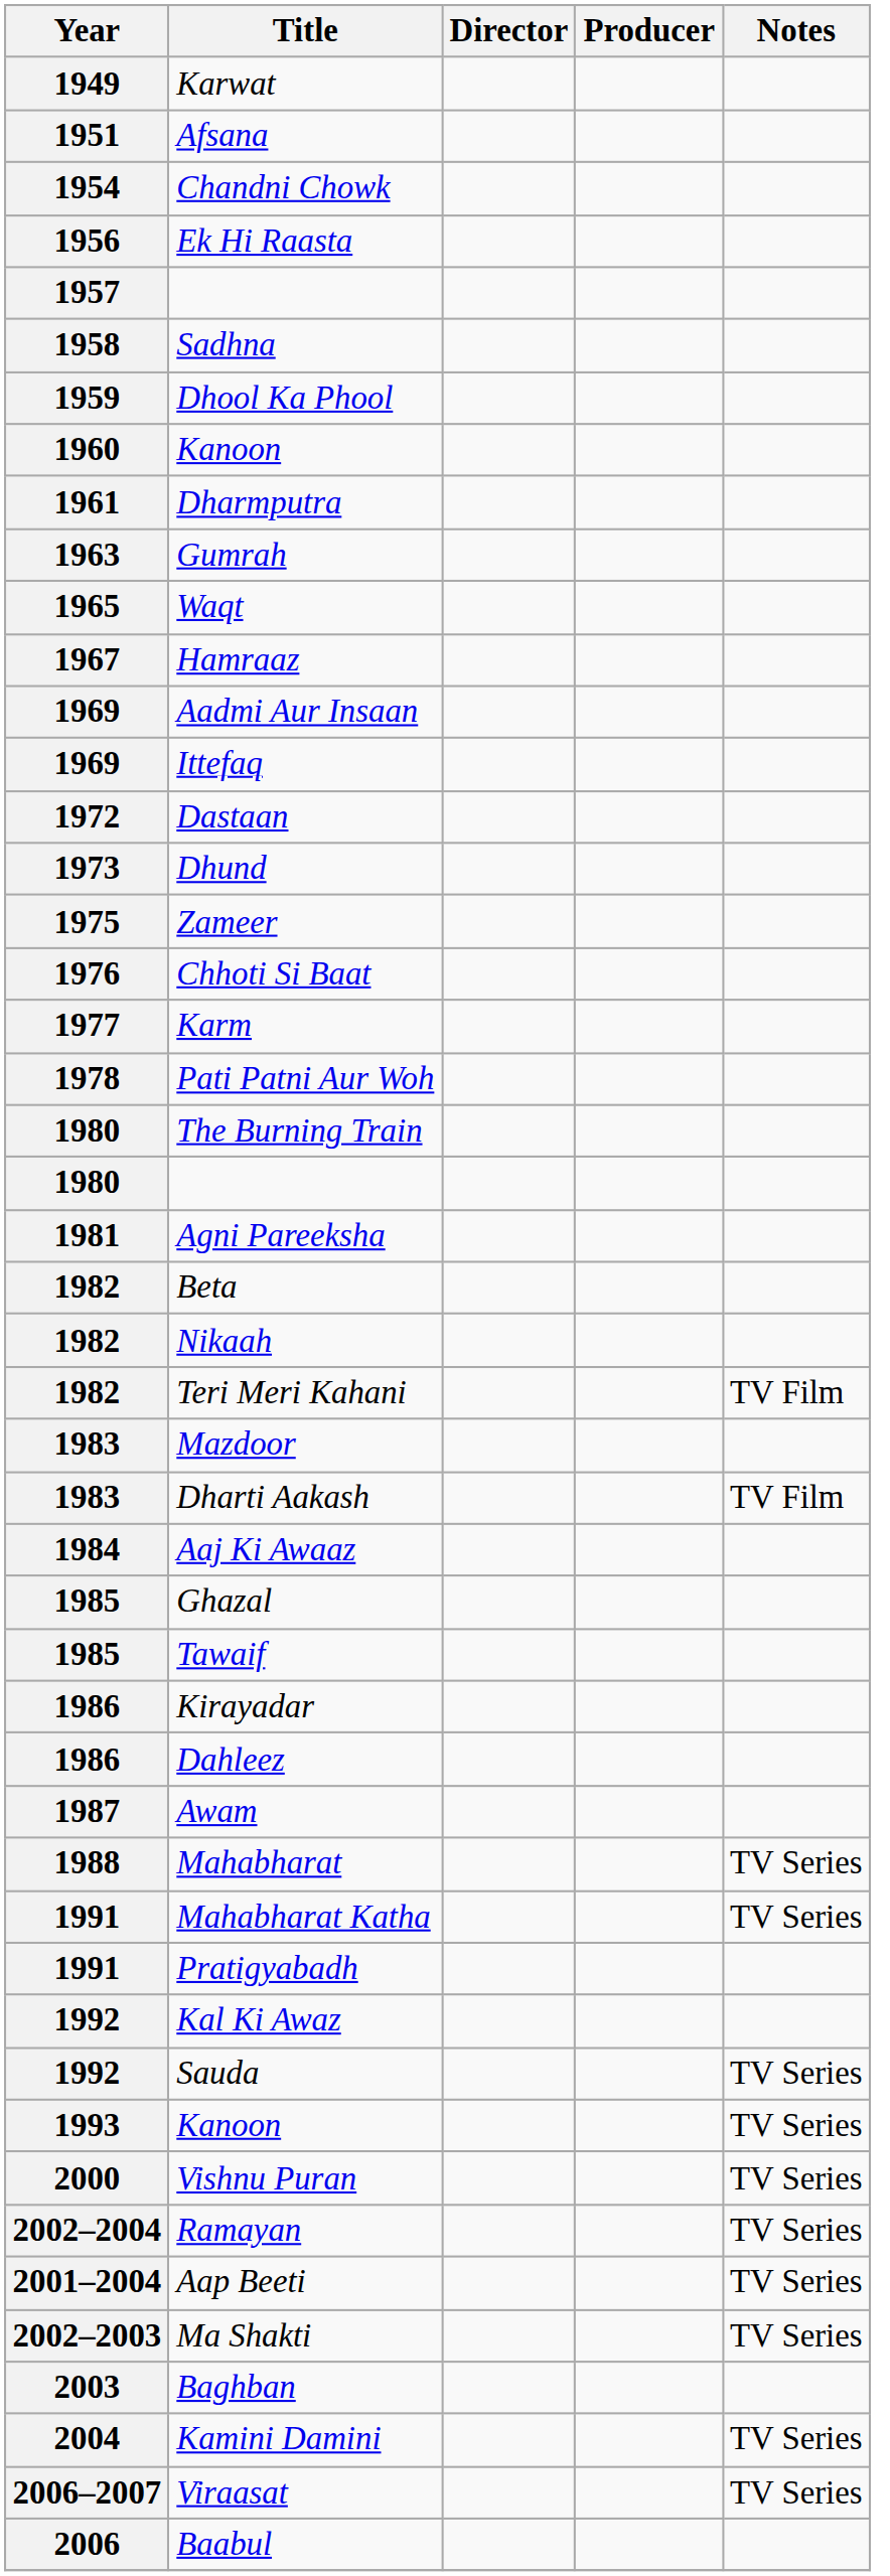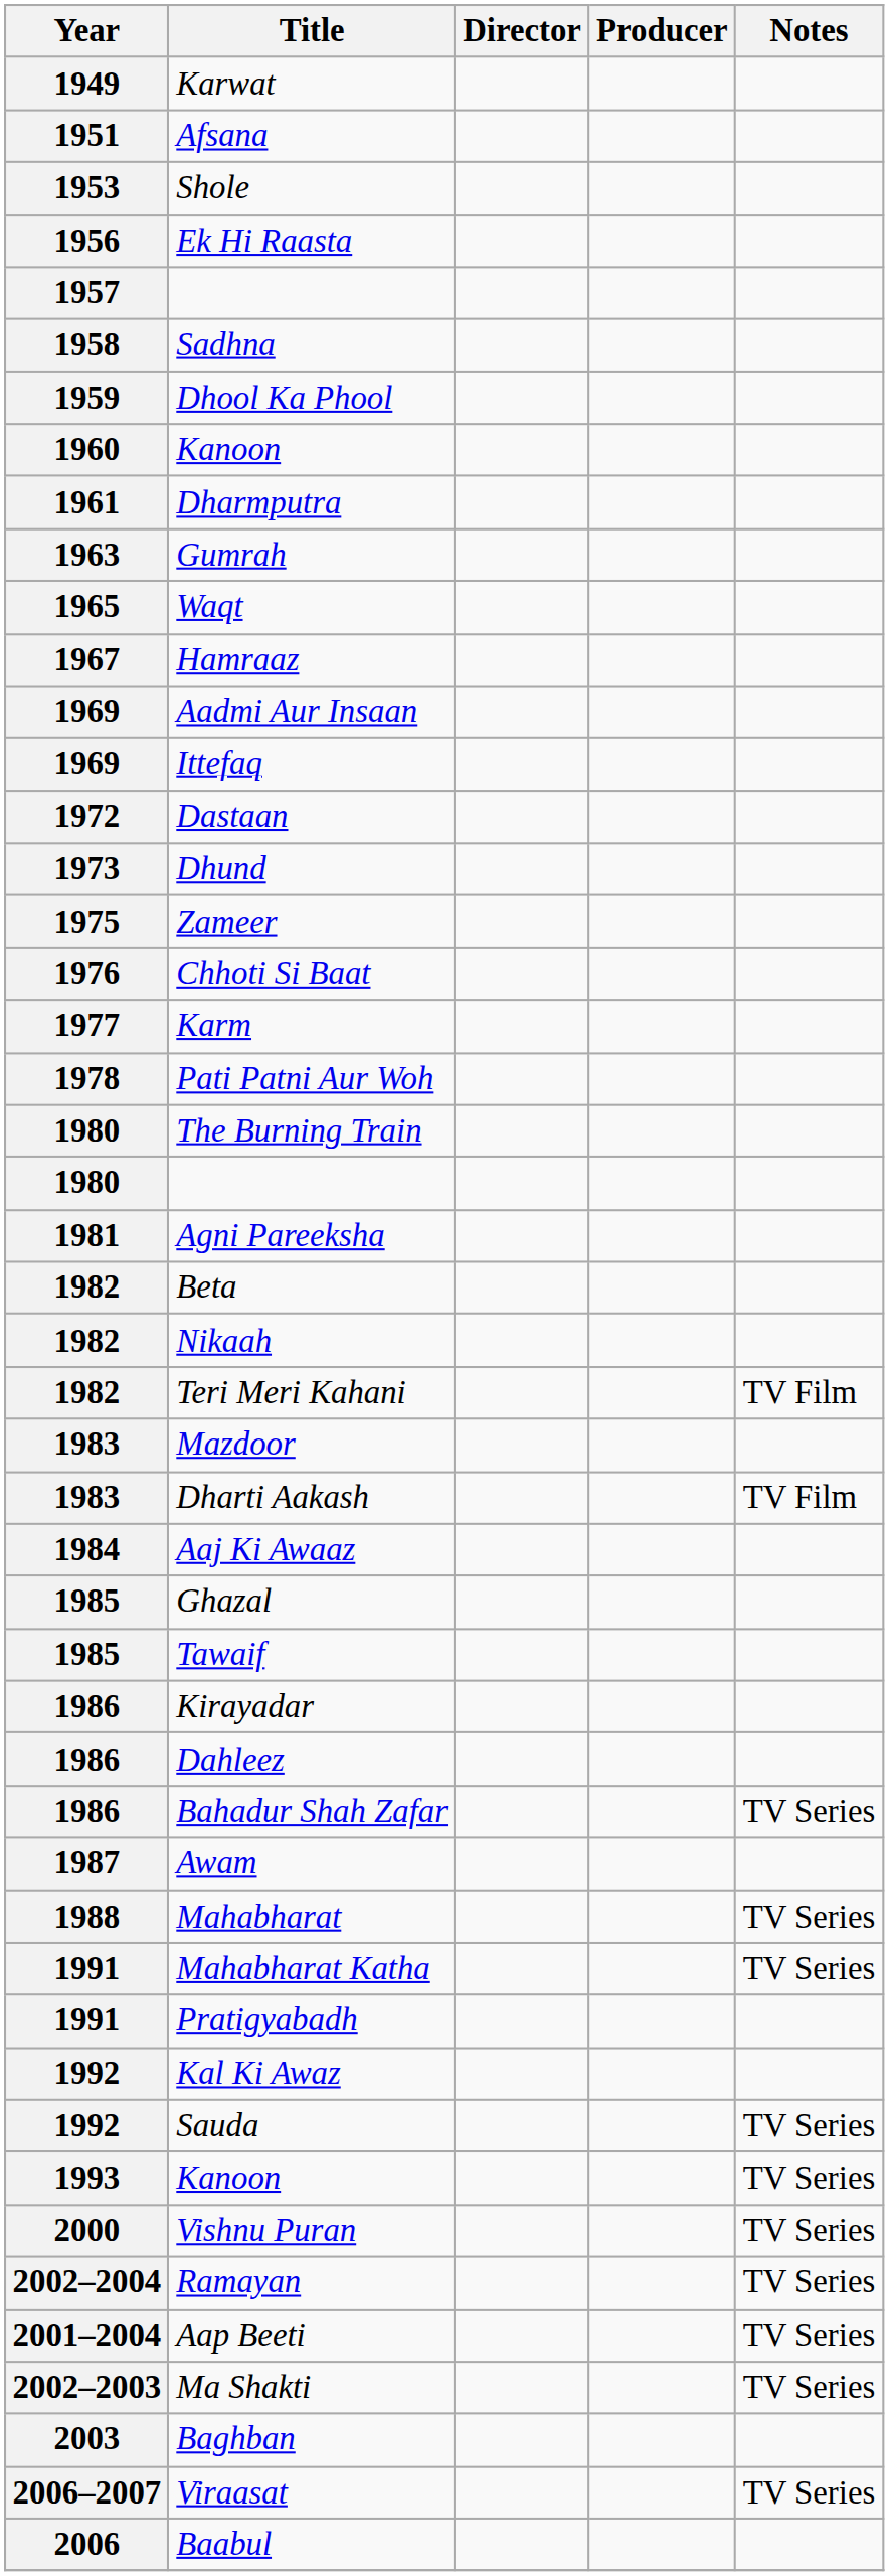 <table class="wikitable plainrowheaders sortable">
 <tr>
 <th scope="col">Year</th>
 <th scope="col">Title</th>
 <th scope="col">Director</th>
 <th scope="col">Producer</th>
 <th scope="col" class="unsortable">Notes</th>
 </tr>
 <tr>
 <th scope="row">1949</th>
 <td><em>Karwat</em></td>
 <td></td>
 <td></td>
 <td></td>
 </tr>
 <tr>
 <th scope="row">1951</th>
 <td><em><a href='#'>Afsana</a></em></td>
 <td></td>
 <td></td>
 <td></td>
 </tr>
 <tr>
-<th scope="row">1954</th>
-<td><em><a href='#'>Chandni Chowk</a></em></td>
+<th scope="row">1953</th>
+<td><em>Shole</em></td>
 <td></td>
 <td></td>
 <td></td>
 </tr>
 <tr>
 <th scope="row">1956</th>
 <td><em><a href='#'>Ek Hi Raasta</a></em></td>
 <td></td>
 <td></td>
 <td></td>
 </tr>
 <tr>
 <th scope="row">1957</th>
 <td></td>
 <td></td>
 <td></td>
 <td></td>
 </tr>
 <tr>
 <th scope="row">1958</th>
 <td><em> <a href='#'>Sadhna</a></em></td>
 <td></td>
 <td></td>
 <td></td>
 </tr>
 <tr>
 <th scope="row">1959</th>
 <td><em><a href='#'>Dhool Ka Phool</a></em></td>
 <td></td>
 <td></td>
 <td></td>
 </tr>
 <tr>
 <th scope="row">1960</th>
 <td><em><a href='#'>Kanoon</a></em></td>
 <td></td>
 <td></td>
 <td></td>
 </tr>
 <tr>
 <th scope="row">1961</th>
 <td><em><a href='#'>Dharmputra</a></em></td>
 <td></td>
 <td></td>
 <td></td>
 </tr>
 <tr>
 <th scope="row">1963</th>
 <td><em><a href='#'>Gumrah</a></em></td>
 <td></td>
 <td></td>
 <td></td>
 </tr>
 <tr>
 <th scope="row">1965</th>
 <td><em><a href='#'>Waqt</a></em></td>
 <td></td>
 <td></td>
 <td></td>
 </tr>
 <tr>
 <th scope="row">1967</th>
 <td><em><a href='#'>Hamraaz</a></em></td>
 <td></td>
 <td></td>
 <td></td>
 </tr>
 <tr>
 <th scope="row">1969</th>
 <td><em><a href='#'>Aadmi Aur Insaan</a></em></td>
 <td></td>
 <td></td>
 <td></td>
 </tr>
 <tr>
 <th scope="row">1969</th>
 <td><em><a href='#'>Ittefaq</a></em></td>
 <td></td>
 <td></td>
 <td></td>
 </tr>
 <tr>
 <th scope="row">1972</th>
 <td><em><a href='#'>Dastaan</a></em></td>
 <td></td>
 <td></td>
 <td></td>
 </tr>
 <tr>
 <th scope="row">1973</th>
 <td><em><a href='#'>Dhund</a></em></td>
 <td></td>
 <td></td>
 <td></td>
 </tr>
 <tr>
 <th scope="row">1975</th>
 <td><em><a href='#'>Zameer</a></em></td>
 <td></td>
 <td></td>
 <td></td>
 </tr>
 <tr>
 <th scope="row">1976</th>
 <td><em><a href='#'>Chhoti Si Baat</a></em></td>
 <td></td>
 <td></td>
 <td></td>
 </tr>
 <tr>
 <th scope="row">1977</th>
 <td><em><a href='#'>Karm</a></em></td>
 <td></td>
 <td></td>
 <td></td>
 </tr>
 <tr>
 <th scope="row">1978</th>
 <td><em><a href='#'>Pati Patni Aur Woh</a></em></td>
 <td></td>
 <td></td>
 <td></td>
 </tr>
 <tr>
 <th scope="row">1980</th>
 <td><em><a href='#'>The Burning Train</a></em></td>
 <td></td>
 <td></td>
 <td></td>
 </tr>
 <tr>
 <th scope="row">1980</th>
 <td></td>
 <td></td>
 <td></td>
 <td></td>
 </tr>
 <tr>
 <th scope="row">1981</th>
 <td><em><a href='#'>Agni Pareeksha</a></em></td>
 <td></td>
 <td></td>
 <td></td>
 </tr>
 <tr>
 <th scope="row">1982</th>
 <td><em>Beta</em></td>
 <td></td>
 <td></td>
 <td></td>
 </tr>
 <tr>
 <th scope="row">1982</th>
 <td><em><a href='#'>Nikaah</a></em></td>
 <td></td>
 <td></td>
 <td></td>
 </tr>
 <tr>
 <th scope="row">1982</th>
 <td><em>Teri Meri Kahani</em></td>
 <td></td>
 <td></td>
 <td>TV Film</td>
 </tr>
 <tr>
 <th scope="row">1983</th>
 <td><em><a href='#'>Mazdoor</a></em></td>
 <td></td>
 <td></td>
 <td></td>
 </tr>
 <tr>
 <th scope="row">1983</th>
 <td><em>Dharti Aakash</em></td>
 <td></td>
 <td></td>
 <td>TV Film</td>
 </tr>
 <tr>
 <th scope="row">1984</th>
 <td><em><a href='#'>Aaj Ki Awaaz</a></em></td>
 <td></td>
 <td></td>
 <td></td>
 </tr>
 <tr>
 <th scope="row">1985</th>
 <td><em>Ghazal</em></td>
 <td></td>
 <td></td>
 <td></td>
 </tr>
 <tr>
 <th scope="row">1985</th>
 <td><em><a href='#'>Tawaif</a></em></td>
 <td></td>
 <td></td>
 <td></td>
 </tr>
 <tr>
 <th scope="row">1986</th>
 <td><em>Kirayadar</em></td>
 <td></td>
 <td></td>
 <td></td>
 </tr>
 <tr>
 <th scope="row">1986</th>
 <td><em><a href='#'>Dahleez</a></em></td>
 <td></td>
 <td></td>
 <td></td>
 </tr>
 <tr>
+<th scope="row">1986</th>
+<td><em><a href='#'>Bahadur Shah Zafar</a></em></td>
+<td></td>
+<td></td>
+<td>TV Series</td>
+</tr>
+<tr>
 <th scope="row">1987</th>
 <td><em><a href='#'>Awam</a></em></td>
 <td></td>
 <td></td>
 <td></td>
 </tr>
 <tr>
 <th scope="row">1988</th>
 <td><em><a href='#'>Mahabharat</a></em></td>
 <td></td>
 <td></td>
 <td>TV Series</td>
 </tr>
 <tr>
 <th scope="row">1991</th>
 <td><em><a href='#'>Mahabharat Katha</a></em></td>
 <td></td>
 <td></td>
 <td>TV Series</td>
 </tr>
 <tr>
 <th scope="row">1991</th>
 <td><em><a href='#'>Pratigyabadh</a></em></td>
 <td></td>
 <td></td>
 <td></td>
 </tr>
 <tr>
 <th scope="row">1992</th>
 <td><em><a href='#'>Kal Ki Awaz</a></em></td>
 <td></td>
 <td></td>
 <td></td>
 </tr>
 <tr>
 <th scope="row">1992</th>
 <td><em>Sauda</em></td>
 <td></td>
 <td></td>
 <td>TV Series</td>
 </tr>
 <tr>
 <th scope="row">1993</th>
 <td><em><a href='#'>Kanoon</a></em></td>
 <td></td>
 <td></td>
 <td>TV Series</td>
 </tr>
 <tr>
 <th scope="row">2000</th>
 <td><em><a href='#'>Vishnu Puran</a></em></td>
 <td></td>
 <td></td>
 <td>TV Series</td>
 </tr>
 <tr>
 <th scope="row">2002–2004</th>
 <td><em><a href='#'>Ramayan</a></em></td>
 <td></td>
 <td></td>
 <td>TV Series</td>
 </tr>
 <tr>
 <th scope="row">2001–2004</th>
 <td><em>Aap Beeti</em></td>
 <td></td>
 <td></td>
 <td>TV Series</td>
 </tr>
 <tr>
 <th scope="row">2002–2003</th>
 <td><em>Ma Shakti</em></td>
 <td></td>
 <td></td>
 <td>TV Series</td>
 </tr>
 <tr>
 <th scope="row">2003</th>
 <td><em><a href='#'>Baghban</a></em></td>
 <td></td>
 <td></td>
 <td></td>
 </tr>
 <tr>
-<th scope="row">2004</th>
-<td><em><a href='#'>Kamini Damini</a></em></td>
-<td></td>
-<td></td>
-<td>TV Series</td>
-</tr>
-<tr>
 <th scope="row">2006–2007</th>
 <td><em><a href='#'>Viraasat</a></em></td>
 <td></td>
 <td></td>
 <td>TV Series</td>
 </tr>
 <tr>
 <th scope="row">2006</th>
 <td><em><a href='#'>Baabul</a></em></td>
 <td></td>
 <td></td>
 <td></td>
 </tr>
 <tr>
 </tr>
 </table>
